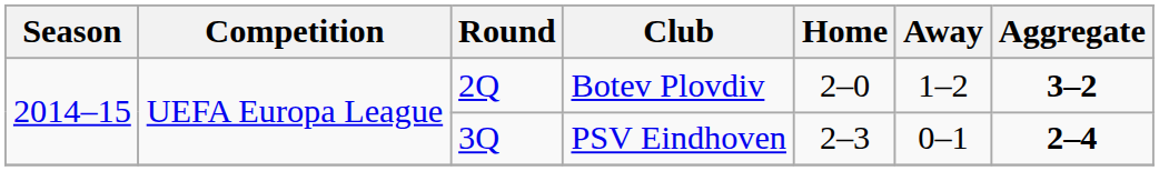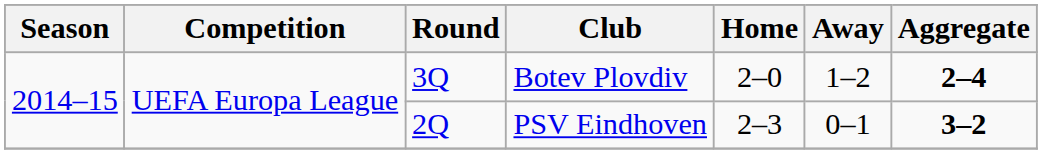 <table class="wikitable">
 <tr>
 <th>Season</th>
 <th>Competition</th>
 <th>Round</th>
 <th>Club</th>
 <th>Home</th>
 <th>Away</th>
 <th>Aggregate</th>
 </tr>
 <tr>
 <td rowspan="2"><a href='#'>2014–15</a></td>
 <td rowspan="2"><a href='#'>UEFA Europa League</a></td>
-<td><a href='#'>2Q</a></td>
+<td><a href='#'>3Q</a></td>
 <td> <a href='#'>Botev Plovdiv</a></td>
 <td style="text-align:center;">2–0</td>
 <td style="text-align:center;">1–2</td>
-<td style="text-align:center;"><strong>3–2</strong></td>
+<td style="text-align:center;"><strong>2–4</strong></td>
 </tr>
 <tr>
-<td><a href='#'>3Q</a></td>
+<td><a href='#'>2Q</a></td>
 <td> <a href='#'>PSV Eindhoven</a></td>
 <td style="text-align:center;">2–3</td>
 <td style="text-align:center;">0–1</td>
-<td style="text-align:center;"><strong>2–4</strong></td>
+<td style="text-align:center;"><strong>3–2</strong></td>
 </tr>
 <tr>
 </tr>
 </table>
